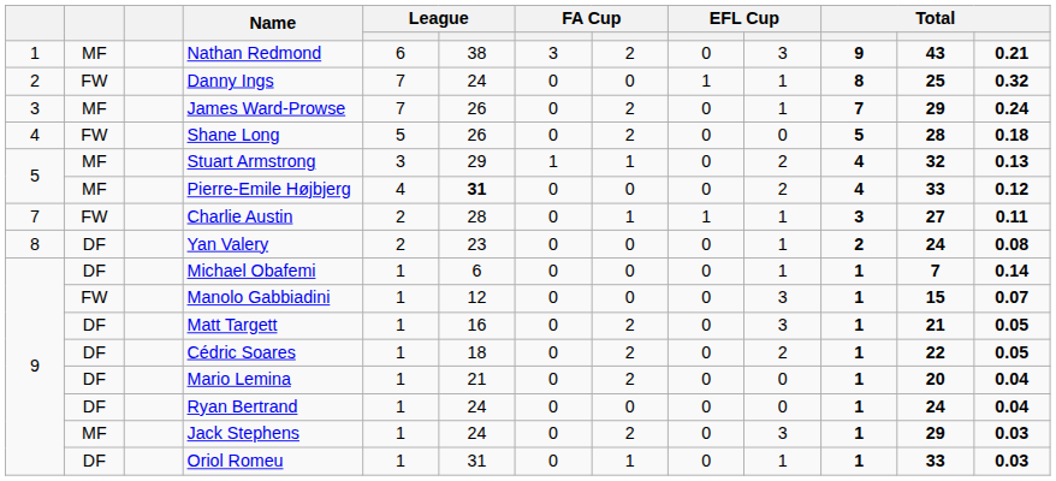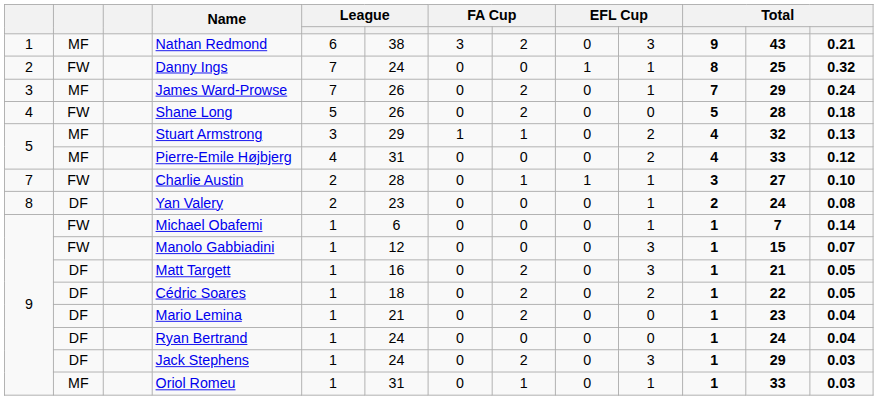 <table class="wikitable plainrowheaders" style="text-align:center;">
 <tr>
 <th scope="col" rowspan="2" style="width:3em;"></th>
 <th scope="col" rowspan="2" style="width:3em;"></th>
 <th scope="col" rowspan="2" style="width:3em;"></th>
 <th scope="col" rowspan="2" style="width:10em;">Name</th>
 <th scope="col" colspan="2">League</th>
 <th scope="col" colspan="2">FA Cup</th>
 <th scope="col" colspan="2">EFL Cup</th>
 <th scope="col" colspan="4">Total</th>
 </tr>
 <tr>
 <th scope="col" style="width:4em;"></th>
 <th scope="col" style="width:4em;"></th>
 <th scope="col" style="width:4em;"></th>
 <th scope="col" style="width:4em;"></th>
 <th scope="col" style="width:4em;"></th>
 <th scope="col" style="width:4em;"></th>
 <th scope="col" style="width:4em;"></th>
 <th scope="col" style="width:4em;"></th>
 <th scope="col" style="width:4em;"></th>
 </tr>
 <tr>
 <td>1</td>
 <td>MF</td>
 <td></td>
 <td align="left"><a href='#'>Nathan Redmond</a></td>
 <td>6</td>
 <td>38</td>
 <td>3</td>
 <td>2</td>
 <td>0</td>
 <td>3</td>
 <td><strong>9</strong></td>
 <td><strong>43</strong></td>
 <td><strong>0.21</strong></td>
 </tr>
 <tr>
 <td>2</td>
 <td>FW</td>
 <td></td>
 <td align="left"><a href='#'>Danny Ings</a></td>
 <td>7</td>
 <td>24</td>
 <td>0</td>
 <td>0</td>
 <td>1</td>
 <td>1</td>
 <td><strong>8</strong></td>
 <td><strong>25</strong></td>
 <td><strong>0.32</strong></td>
 </tr>
 <tr>
 <td>3</td>
 <td>MF</td>
 <td></td>
 <td align="left"><a href='#'>James Ward-Prowse</a></td>
 <td>7</td>
 <td>26</td>
 <td>0</td>
 <td>2</td>
 <td>0</td>
 <td>1</td>
 <td><strong>7</strong></td>
 <td><strong>29</strong></td>
 <td><strong>0.24</strong></td>
 </tr>
 <tr>
 <td>4</td>
 <td>FW</td>
 <td></td>
 <td align="left"><a href='#'>Shane Long</a></td>
 <td>5</td>
 <td>26</td>
 <td>0</td>
 <td>2</td>
 <td>0</td>
 <td>0</td>
 <td><strong>5</strong></td>
 <td><strong>28</strong></td>
 <td><strong>0.18</strong></td>
 </tr>
 <tr>
 <td rowspan="2">5</td>
 <td>MF</td>
 <td></td>
 <td align="left"><a href='#'>Stuart Armstrong</a></td>
 <td>3</td>
 <td>29</td>
 <td>1</td>
 <td>1</td>
 <td>0</td>
 <td>2</td>
 <td><strong>4</strong></td>
 <td><strong>32</strong></td>
 <td><strong>0.13</strong></td>
 </tr>
 <tr>
 <td>MF</td>
 <td></td>
 <td align="left"><a href='#'>Pierre-Emile Højbjerg</a></td>
 <td>4</td>
-<td><strong>31</strong></td>
+<td>31</td>
 <td>0</td>
 <td>0</td>
 <td>0</td>
 <td>2</td>
 <td><strong>4</strong></td>
 <td><strong>33</strong></td>
 <td><strong>0.12</strong></td>
 </tr>
 <tr>
 <td>7</td>
 <td>FW</td>
 <td></td>
 <td align="left"><a href='#'>Charlie Austin</a></td>
 <td>2</td>
 <td>28</td>
 <td>0</td>
 <td>1</td>
 <td>1</td>
 <td>1</td>
 <td><strong>3</strong></td>
 <td><strong>27</strong></td>
-<td><strong>0.11</strong></td>
+<td><strong>0.10</strong></td>
 </tr>
 <tr>
 <td>8</td>
 <td>DF</td>
 <td></td>
 <td align="left"><a href='#'>Yan Valery</a></td>
 <td>2</td>
 <td>23</td>
 <td>0</td>
 <td>0</td>
 <td>0</td>
 <td>1</td>
 <td><strong>2</strong></td>
 <td><strong>24</strong></td>
 <td><strong>0.08</strong></td>
 </tr>
 <tr>
 <td rowspan="8">9</td>
-<td>DF</td>
+<td>FW</td>
 <td></td>
 <td align="left"><a href='#'>Michael Obafemi</a></td>
 <td>1</td>
 <td>6</td>
 <td>0</td>
 <td>0</td>
 <td>0</td>
 <td>1</td>
 <td><strong>1</strong></td>
 <td><strong>7</strong></td>
 <td><strong>0.14</strong></td>
 </tr>
 <tr>
 <td>FW</td>
 <td></td>
 <td align="left"><a href='#'>Manolo Gabbiadini</a></td>
 <td>1</td>
 <td>12</td>
 <td>0</td>
 <td>0</td>
 <td>0</td>
 <td>3</td>
 <td><strong>1</strong></td>
 <td><strong>15</strong></td>
 <td><strong>0.07</strong></td>
 </tr>
 <tr>
 <td>DF</td>
 <td></td>
 <td align="left"><a href='#'>Matt Targett</a></td>
 <td>1</td>
 <td>16</td>
 <td>0</td>
 <td>2</td>
 <td>0</td>
 <td>3</td>
 <td><strong>1</strong></td>
 <td><strong>21</strong></td>
 <td><strong>0.05</strong></td>
 </tr>
 <tr>
 <td>DF</td>
 <td></td>
 <td align="left"><a href='#'>Cédric Soares</a></td>
 <td>1</td>
 <td>18</td>
 <td>0</td>
 <td>2</td>
 <td>0</td>
 <td>2</td>
 <td><strong>1</strong></td>
 <td><strong>22</strong></td>
 <td><strong>0.05</strong></td>
 </tr>
 <tr>
 <td>DF</td>
 <td></td>
 <td align="left"><a href='#'>Mario Lemina</a></td>
 <td>1</td>
 <td>21</td>
 <td>0</td>
 <td>2</td>
 <td>0</td>
 <td>0</td>
 <td><strong>1</strong></td>
-<td><strong>20</strong></td>
+<td><strong>23</strong></td>
 <td><strong>0.04</strong></td>
 </tr>
 <tr>
 <td>DF</td>
 <td></td>
 <td align="left"><a href='#'>Ryan Bertrand</a></td>
 <td>1</td>
 <td>24</td>
 <td>0</td>
 <td>0</td>
 <td>0</td>
 <td>0</td>
 <td><strong>1</strong></td>
 <td><strong>24</strong></td>
 <td><strong>0.04</strong></td>
 </tr>
 <tr>
-<td>MF</td>
+<td>DF</td>
 <td></td>
 <td align="left"><a href='#'>Jack Stephens</a></td>
 <td>1</td>
 <td>24</td>
 <td>0</td>
 <td>2</td>
 <td>0</td>
 <td>3</td>
 <td><strong>1</strong></td>
 <td><strong>29</strong></td>
 <td><strong>0.03</strong></td>
 </tr>
 <tr>
-<td>DF</td>
+<td>MF</td>
 <td></td>
 <td align="left"><a href='#'>Oriol Romeu</a></td>
 <td>1</td>
 <td>31</td>
 <td>0</td>
 <td>1</td>
 <td>0</td>
 <td>1</td>
 <td><strong>1</strong></td>
 <td><strong>33</strong></td>
 <td><strong>0.03</strong></td>
 </tr>
 </table>
